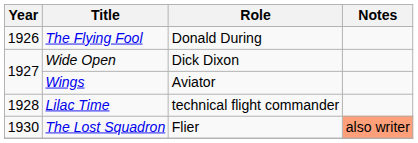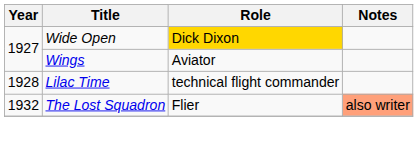 <table class="wikitable sortable">
 <tr>
 <th>Year</th>
 <th>Title</th>
 <th>Role</th>
 <th class="unsortable">Notes</th>
 </tr>
 <tr>
-<td>1926</td>
-<td><em><a href='#'>The Flying Fool</a></em></td>
-<td>Donald During</td>
-<td></td>
-</tr>
-<tr>
 <td rowspan="2">1927</td>
 <td><em>Wide Open</em></td>
-<td>Dick Dixon</td>
+<td style="background: gold;">Dick Dixon</td>
 <td></td>
 </tr>
 <tr>
 <td><em><a href='#'>Wings</a></em></td>
 <td>Aviator</td>
 <td></td>
 </tr>
 <tr>
 <td>1928</td>
 <td><em><a href='#'>Lilac Time</a></em></td>
 <td>technical flight commander</td>
 <td></td>
 </tr>
 <tr>
-<td>1930</td>
+<td>1932</td>
 <td><em><a href='#'>The Lost Squadron</a></em></td>
 <td>Flier</td>
 <td style="background: lightsalmon;">also writer</td>
 </tr>
 <tr>
 </tr>
 </table>
